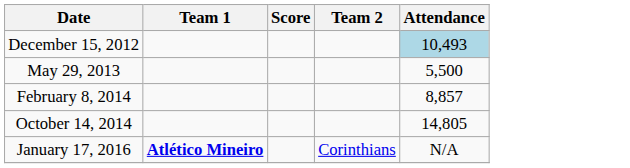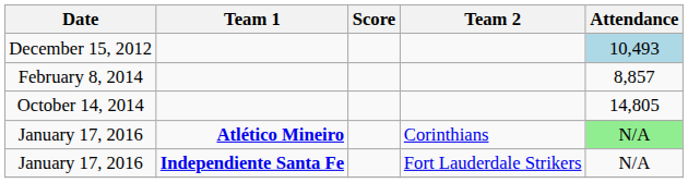 <table class="wikitable" style="text-align:center;">
 <tr>
 <th style=>Date</th>
 <th style=>Team 1</th>
 <th style=>Score</th>
 <th style=>Team 2</th>
 <th style=>Attendance</th>
 </tr>
 <tr>
 <td>December 15, 2012</td>
 <td align=right><strong> </strong></td>
 <td></td>
 <td align=left></td>
 <td style="background: lightblue;">10,493</td>
-</tr>
-<tr>
-<td>May 29, 2013</td>
-<td align=right></td>
-<td></td>
-<td align=left><strong></strong></td>
-<td>5,500</td>
 </tr>
 <tr>
 <td>February 8, 2014</td>
 <td align=right><strong></strong></td>
 <td></td>
 <td align=left></td>
 <td>8,857</td>
 </tr>
 <tr>
 <td>October 14, 2014</td>
 <td align=right></td>
 <td></td>
 <td align=left></td>
 <td>14,805</td>
 </tr>
 <tr>
 <td>January 17, 2016</td>
 <td align=right><strong><a href='#'>Atlético Mineiro</a></strong> </td>
 <td></td>
 <td align=left> <a href='#'>Corinthians</a></td>
+<td style="background: lightgreen;">N/A</td>
+</tr>
+<tr>
+<td>January 17, 2016</td>
+<td align=right><strong><a href='#'>Independiente Santa Fe</a></strong> </td>
+<td></td>
+<td align=left> <a href='#'>Fort Lauderdale Strikers</a></td>
 <td>N/A</td>
 </tr>
 <tr>
 </tr>
 </table>
